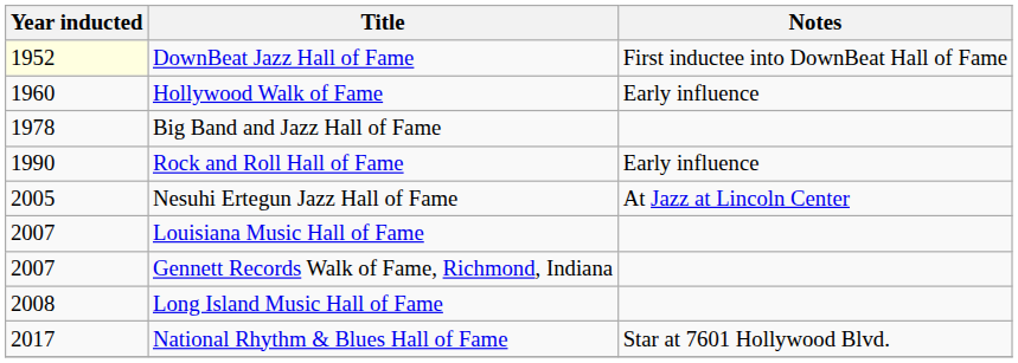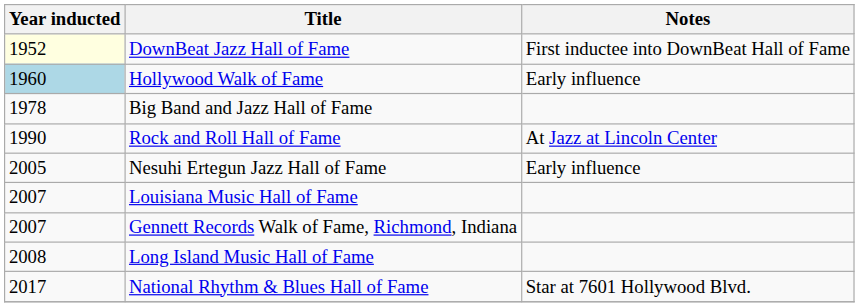 <table class=wikitable>
 <tr>
 <th>Year inducted</th>
 <th>Title</th>
 <th>Notes</th>
 </tr>
 <tr>
 <td style="background: lightyellow;">1952</td>
 <td><a href='#'>DownBeat Jazz Hall of Fame</a></td>
 <td>First inductee into DownBeat Hall of Fame</td>
 </tr>
 <tr>
-<td>1960</td>
+<td style="background: lightblue;">1960</td>
 <td><a href='#'>Hollywood Walk of Fame</a></td>
 <td>Early influence</td>
 </tr>
 <tr>
 <td>1978</td>
 <td>Big Band and Jazz Hall of Fame</td>
 <td></td>
 </tr>
 <tr>
 <td>1990</td>
 <td><a href='#'>Rock and Roll Hall of Fame</a></td>
-<td>Early influence</td>
+<td>At <a href='#'>Jazz at Lincoln Center</a></td>
 </tr>
 <tr>
 <td>2005</td>
 <td>Nesuhi Ertegun Jazz Hall of Fame</td>
-<td>At <a href='#'>Jazz at Lincoln Center</a></td>
+<td>Early influence</td>
 </tr>
 <tr>
 <td>2007</td>
 <td><a href='#'>Louisiana Music Hall of Fame</a></td>
 <td></td>
 </tr>
 <tr>
 <td>2007</td>
 <td><a href='#'>Gennett Records</a> Walk of Fame, <a href='#'>Richmond</a>, Indiana</td>
 <td></td>
 </tr>
 <tr>
 <td>2008</td>
 <td><a href='#'>Long Island Music Hall of Fame</a></td>
 <td></td>
 </tr>
 <tr>
 <td>2017</td>
 <td><a href='#'>National Rhythm & Blues Hall of Fame</a></td>
 <td>Star at 7601 Hollywood Blvd.</td>
 </tr>
 <tr>
 </tr>
 </table>
